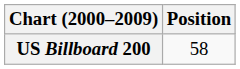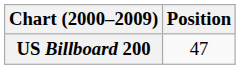 <table class="wikitable plainrowheaders" style="text-align:center">
 <tr>
 <th scope="col">Chart (2000–2009)</th>
 <th scope="col">Position</th>
 </tr>
 <tr>
 <th scope="row">US <em>Billboard</em> 200</th>
-<td>58</td>
+<td>47</td>
 </tr>
 </table>
